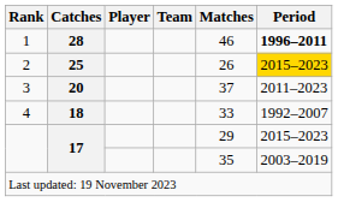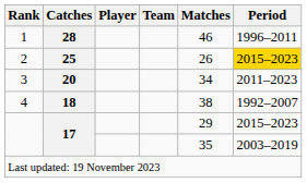 <table class="wikitable plainrowheaders sortable">
 <tr>
 <th scope=col>Rank</th>
 <th scope=col>Catches</th>
 <th scope=col>Player</th>
 <th scope=col>Team</th>
 <th scope=col>Matches</th>
 <th scope=col>Period</th>
 </tr>
 <tr>
 <td align=center>1</td>
 <th scope=row style=text-align:center;>28</th>
 <td></td>
 <td></td>
 <td align=center>46</td>
-<td><strong>1996–2011</strong></td>
+<td>1996–2011</td>
 </tr>
 <tr>
 <td align=center>2</td>
 <th scope=row style=text-align:center;>25</th>
 <td></td>
 <td></td>
 <td align=center>26</td>
 <td style="background: gold;">2015–2023</td>
 </tr>
 <tr>
 <td align=center>3</td>
 <th scope=row style=text-align:center;>20</th>
 <td></td>
 <td></td>
-<td align=center>37</td>
+<td align=center>34</td>
 <td>2011–2023</td>
 </tr>
 <tr>
 <td align=center>4</td>
 <th scope=row style=text-align:center;>18</th>
 <td></td>
 <td></td>
-<td align=center>33</td>
+<td align=center>38</td>
 <td>1992–2007</td>
 </tr>
 <tr>
 <td align=center rowspan=2></td>
 <th scope=row style=text-align:center; rowspan=2>17</th>
 <td></td>
 <td></td>
 <td align=center>29</td>
 <td>2015–2023</td>
 </tr>
 <tr>
 <td></td>
 <td></td>
 <td align=center>35</td>
 <td>2003–2019</td>
 </tr>
 <tr class=sortbottom>
 <td colspan=6><small>Last updated: 19 November 2023</small></td>
 </tr>
 </table>
